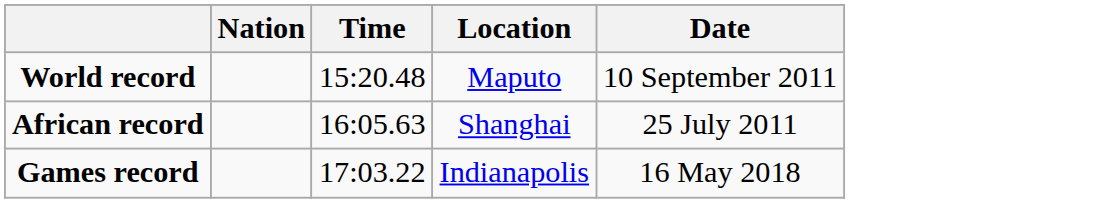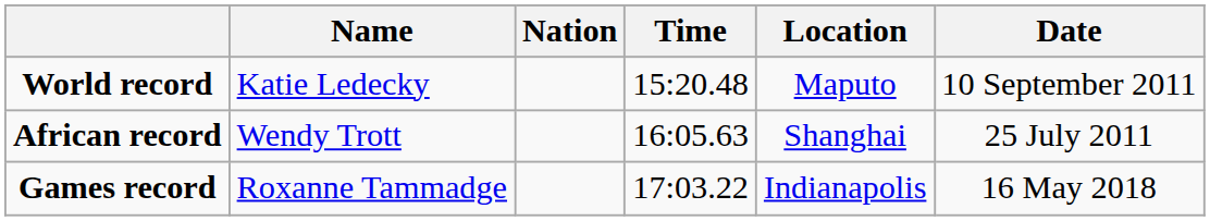 <table class=wikitable style=text-align:center>
 <tr>
 <th></th>
+<th>Name</th>
 <th>Nation</th>
 <th>Time</th>
 <th>Location</th>
 <th>Date</th>
 </tr>
 <tr>
 <td><strong>World record</strong></td>
+<td align=left><a href='#'>Katie Ledecky</a></td>
 <td align=left></td>
 <td align=left>15:20.48</td>
 <td><a href='#'>Maputo</a></td>
 <td>10 September 2011</td>
 </tr>
 <tr>
 <td><strong>African record</strong></td>
+<td align=left><a href='#'>Wendy Trott</a></td>
 <td align=left></td>
 <td align=left>16:05.63</td>
 <td><a href='#'>Shanghai</a></td>
 <td>25 July 2011</td>
 </tr>
 <tr>
 <td><strong>Games record</strong></td>
+<td align=left><a href='#'>Roxanne Tammadge</a></td>
 <td align=left></td>
 <td align=left>17:03.22</td>
 <td><a href='#'>Indianapolis</a></td>
 <td>16 May 2018</td>
 </tr>
 </table>
